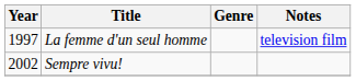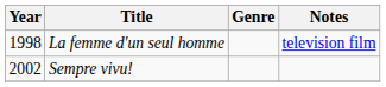 <table class="wikitable sortable">
 <tr>
 <th>Year</th>
 <th>Title</th>
 <th>Genre</th>
 <th class="unsortable">Notes</th>
 </tr>
 <tr>
-<td>1997</td>
+<td>1998</td>
 <td><em>La femme d'un seul homme</em></td>
 <td></td>
 <td><a href='#'>television film</a></td>
 </tr>
 <tr>
 <td>2002</td>
 <td><em>Sempre vivu!</em></td>
 <td></td>
 <td></td>
 </tr>
 <tr>
 </tr>
 </table>
